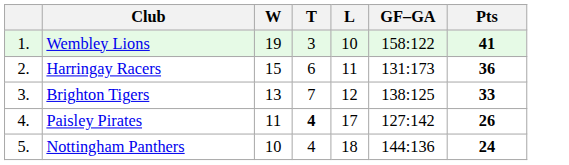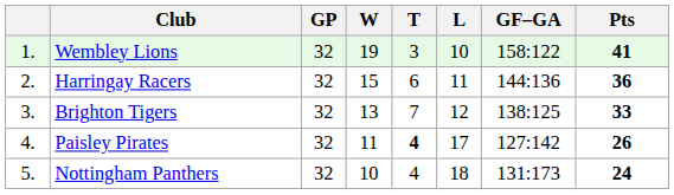 <table class="wikitable">
 <tr>
 <th width="30"></th>
 <th width="200">Club</th>
+<th width="30">GP</th>
 <th width="30">W</th>
 <th width="30">T</th>
 <th width="30">L</th>
 <th width="70">GF–GA</th>
 <th width="70">Pts</th>
 </tr>
 <tr bgcolor="#e6fae6" align="center">
 <td>1.</td>
 <td align="left"><a href='#'>Wembley Lions</a></td>
+<td>32</td>
 <td>19</td>
 <td>3</td>
 <td>10</td>
 <td>158:122</td>
 <td><strong>41</strong></td>
 </tr>
 <tr bgcolor="#FFFFFF" align="center">
 <td>2.</td>
 <td align="left"><a href='#'>Harringay Racers</a></td>
+<td>32</td>
 <td>15</td>
 <td>6</td>
 <td>11</td>
-<td>131:173</td>
+<td>144:136</td>
 <td><strong>36</strong></td>
 </tr>
 <tr bgcolor="#FFFFFF" align="center">
 <td>3.</td>
 <td align="left"><a href='#'>Brighton Tigers</a></td>
+<td>32</td>
 <td>13</td>
 <td>7</td>
 <td>12</td>
 <td>138:125</td>
 <td><strong>33</strong></td>
 </tr>
 <tr bgcolor="#FFFFFF" align="center">
 <td>4.</td>
 <td align="left"><a href='#'>Paisley Pirates</a></td>
+<td>32</td>
 <td>11</td>
 <td><strong>4</strong></td>
 <td>17</td>
 <td>127:142</td>
 <td><strong>26</strong></td>
 </tr>
 <tr bgcolor="#FFFFFF" align="center">
 <td>5.</td>
 <td align="left"><a href='#'>Nottingham Panthers</a></td>
+<td>32</td>
 <td>10</td>
 <td>4</td>
 <td>18</td>
-<td>144:136</td>
+<td>131:173</td>
 <td><strong>24</strong></td>
 </tr>
 </table>
